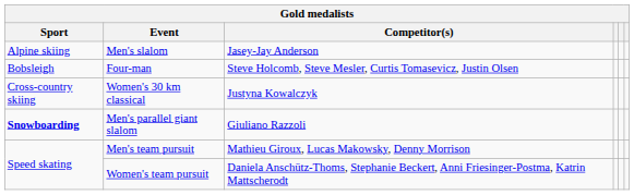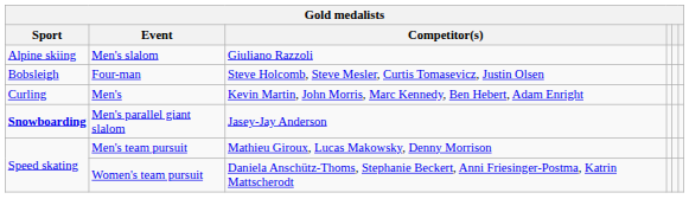 <table class="wikitable">
 <tr>
 <th colspan="6">Gold medalists</th>
 </tr>
 <tr>
 <th>Sport</th>
 <th>Event</th>
 <th>Competitor(s)</th>
 <th></th>
 <th></th>
 <th></th>
 </tr>
 <tr>
 <td><a href='#'>Alpine skiing</a></td>
 <td><a href='#'>Men's slalom</a></td>
-<td><a href='#'>Jasey-Jay Anderson</a></td>
+<td><a href='#'>Giuliano Razzoli</a></td>
 <td></td>
 <td></td>
 <td></td>
 </tr>
 <tr>
 <td><a href='#'>Bobsleigh</a></td>
 <td><a href='#'>Four-man</a></td>
 <td><a href='#'>Steve Holcomb</a>, <a href='#'>Steve Mesler</a>, <a href='#'>Curtis Tomasevicz</a>, <a href='#'>Justin Olsen</a></td>
 <td></td>
 <td></td>
 <td></td>
 </tr>
 <tr>
-<td><a href='#'>Cross-country skiing</a></td>
-<td><a href='#'>Women's 30 km classical</a></td>
-<td><a href='#'>Justyna Kowalczyk</a></td>
+<td><a href='#'>Curling</a></td>
+<td><a href='#'>Men's</a></td>
+<td><a href='#'>Kevin Martin</a>, <a href='#'>John Morris</a>, <a href='#'>Marc Kennedy</a>, <a href='#'>Ben Hebert</a>, <a href='#'>Adam Enright</a></td>
 <td></td>
 <td></td>
 <td></td>
 </tr>
 <tr>
 <td><strong><a href='#'>Snowboarding</a></strong></td>
 <td><a href='#'>Men's parallel giant slalom</a></td>
-<td><a href='#'>Giuliano Razzoli</a></td>
+<td><a href='#'>Jasey-Jay Anderson</a></td>
 <td></td>
 <td></td>
 <td></td>
 </tr>
 <tr>
 <td rowspan=2><a href='#'>Speed skating</a></td>
 <td><a href='#'>Men's team pursuit</a></td>
 <td><a href='#'>Mathieu Giroux</a>, <a href='#'>Lucas Makowsky</a>, <a href='#'>Denny Morrison</a></td>
 <td></td>
 <td></td>
 <td></td>
 </tr>
 <tr>
 <td><a href='#'>Women's team pursuit</a></td>
 <td><a href='#'>Daniela Anschütz-Thoms</a>, <a href='#'>Stephanie Beckert</a>, <a href='#'>Anni Friesinger-Postma</a>, <a href='#'>Katrin Mattscherodt</a></td>
 <td></td>
 <td></td>
 <td></td>
 </tr>
 </table>
